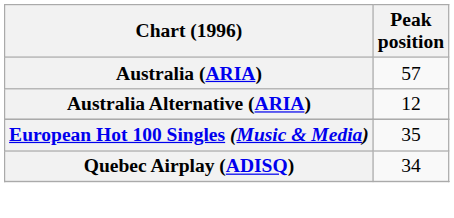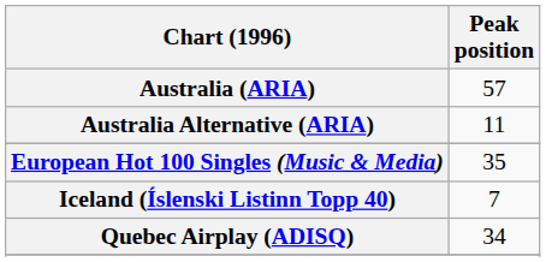 <table class="wikitable sortable plainrowheaders">
 <tr>
 <th>Chart (1996)</th>
 <th>Peak<br>position</th>
 </tr>
 <tr>
 <th scope="row">Australia (<a href='#'>ARIA</a>)</th>
 <td style="text-align:center;">57</td>
 </tr>
 <tr>
 <th scope="row">Australia Alternative (<a href='#'>ARIA</a>)</th>
-<td align="center">12</td>
+<td align="center">11</td>
 </tr>
 <tr>
 </tr>
 <tr>
 </tr>
 <tr>
 <th scope="row"><a href='#'>European Hot 100 Singles</a> <em>(<a href='#'>Music & Media</a>)</em></th>
 <td align="center">35</td>
+</tr>
+<tr>
+<th scope="row">Iceland (<a href='#'>Íslenski Listinn Topp 40</a>)</th>
+<td style="text-align:center;">7</td>
 </tr>
 <tr>
 <th scope="row">Quebec Airplay (<a href='#'>ADISQ</a>)</th>
 <td style="text-align:center;">34</td>
 </tr>
 <tr>
 </tr>
 <tr>
 </tr>
 <tr>
 </tr>
 <tr>
 </tr>
 </table>
